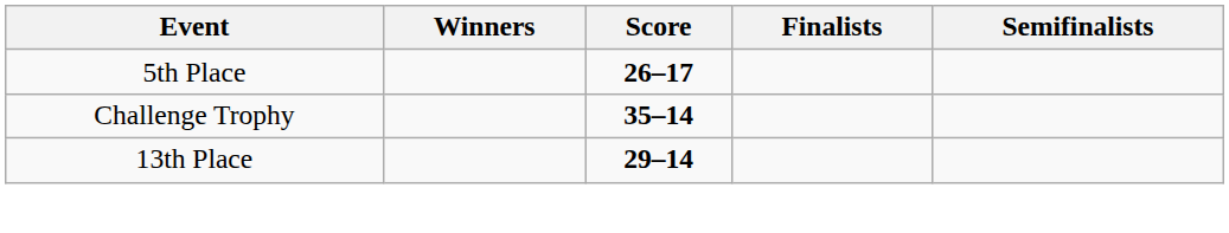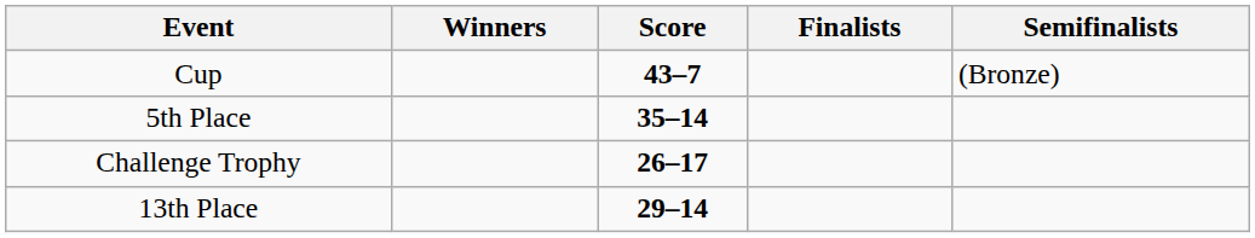 <table class="wikitable" width=700 style="text-align: center">
 <tr>
 <th>Event</th>
 <th>Winners</th>
 <th>Score</th>
 <th>Finalists</th>
 <th>Semifinalists</th>
 </tr>
 <tr>
+<td>Cup</td>
+<td align=left></td>
+<td><strong>43–7</strong></td>
+<td align=left></td>
+<td align=left> (Bronze)<br></td>
+</tr>
+<tr>
 <td>5th Place</td>
 <td align=left></td>
-<td><strong>26–17</strong></td>
+<td><strong>35–14</strong></td>
 <td align=left></td>
 <td align=left><br></td>
 </tr>
 <tr>
 <td>Challenge Trophy</td>
 <td align=left></td>
-<td><strong>35–14</strong></td>
+<td><strong>26–17</strong></td>
 <td align=left></td>
 <td align=left><br></td>
 </tr>
 <tr>
 <td>13th Place</td>
 <td align=left></td>
 <td><strong>29–14</strong></td>
 <td align=left></td>
 <td align=left><br></td>
 </tr>
 </table>
